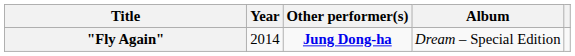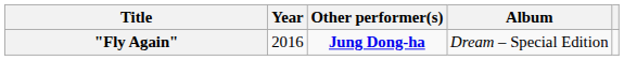 <table class="wikitable plainrowheaders" style="text-align:center;">
 <tr>
 <th scope="col" style="width:16em;">Title</th>
 <th scope="col">Year</th>
 <th scope="col">Other performer(s)</th>
 <th scope="col">Album</th>
 <th scope="col"></th>
 </tr>
 <tr>
 <th scope="row">"Fly Again"</th>
-<td>2014</td>
+<td>2016</td>
 <td><strong><a href='#'>Jung Dong-ha</a></strong></td>
 <td><em>Dream</em> – Special Edition</td>
 <td></td>
 </tr>
 </table>
